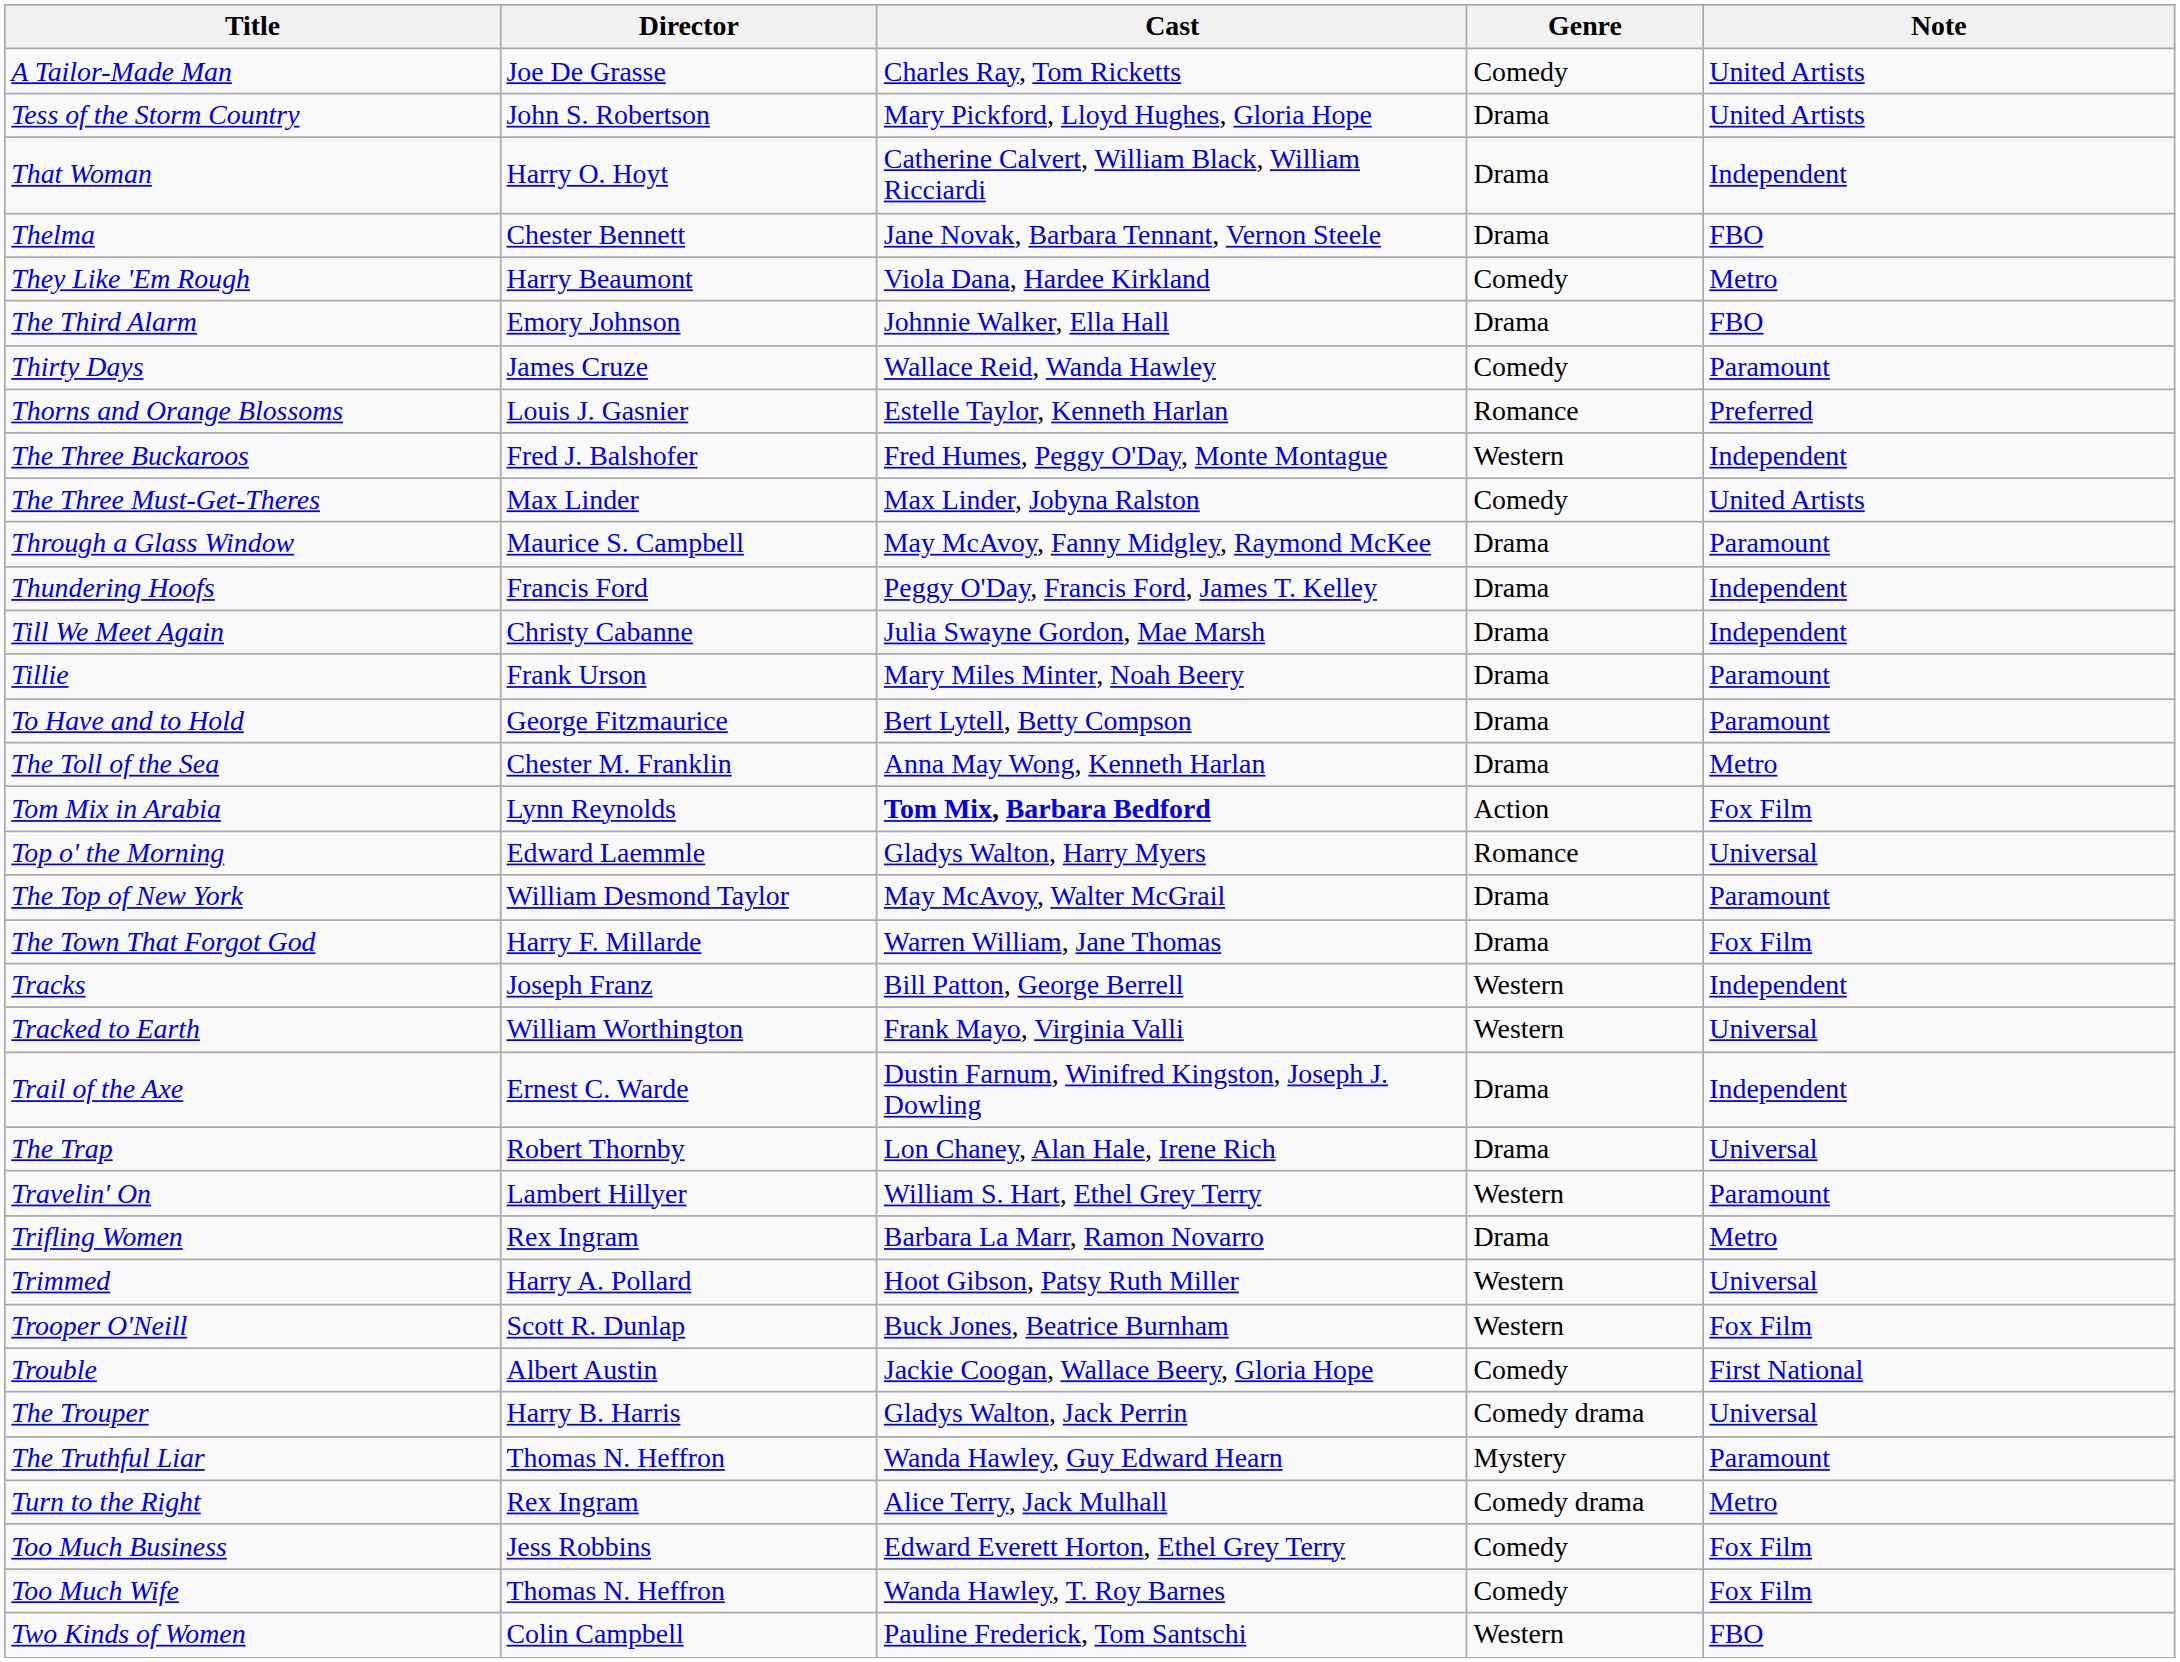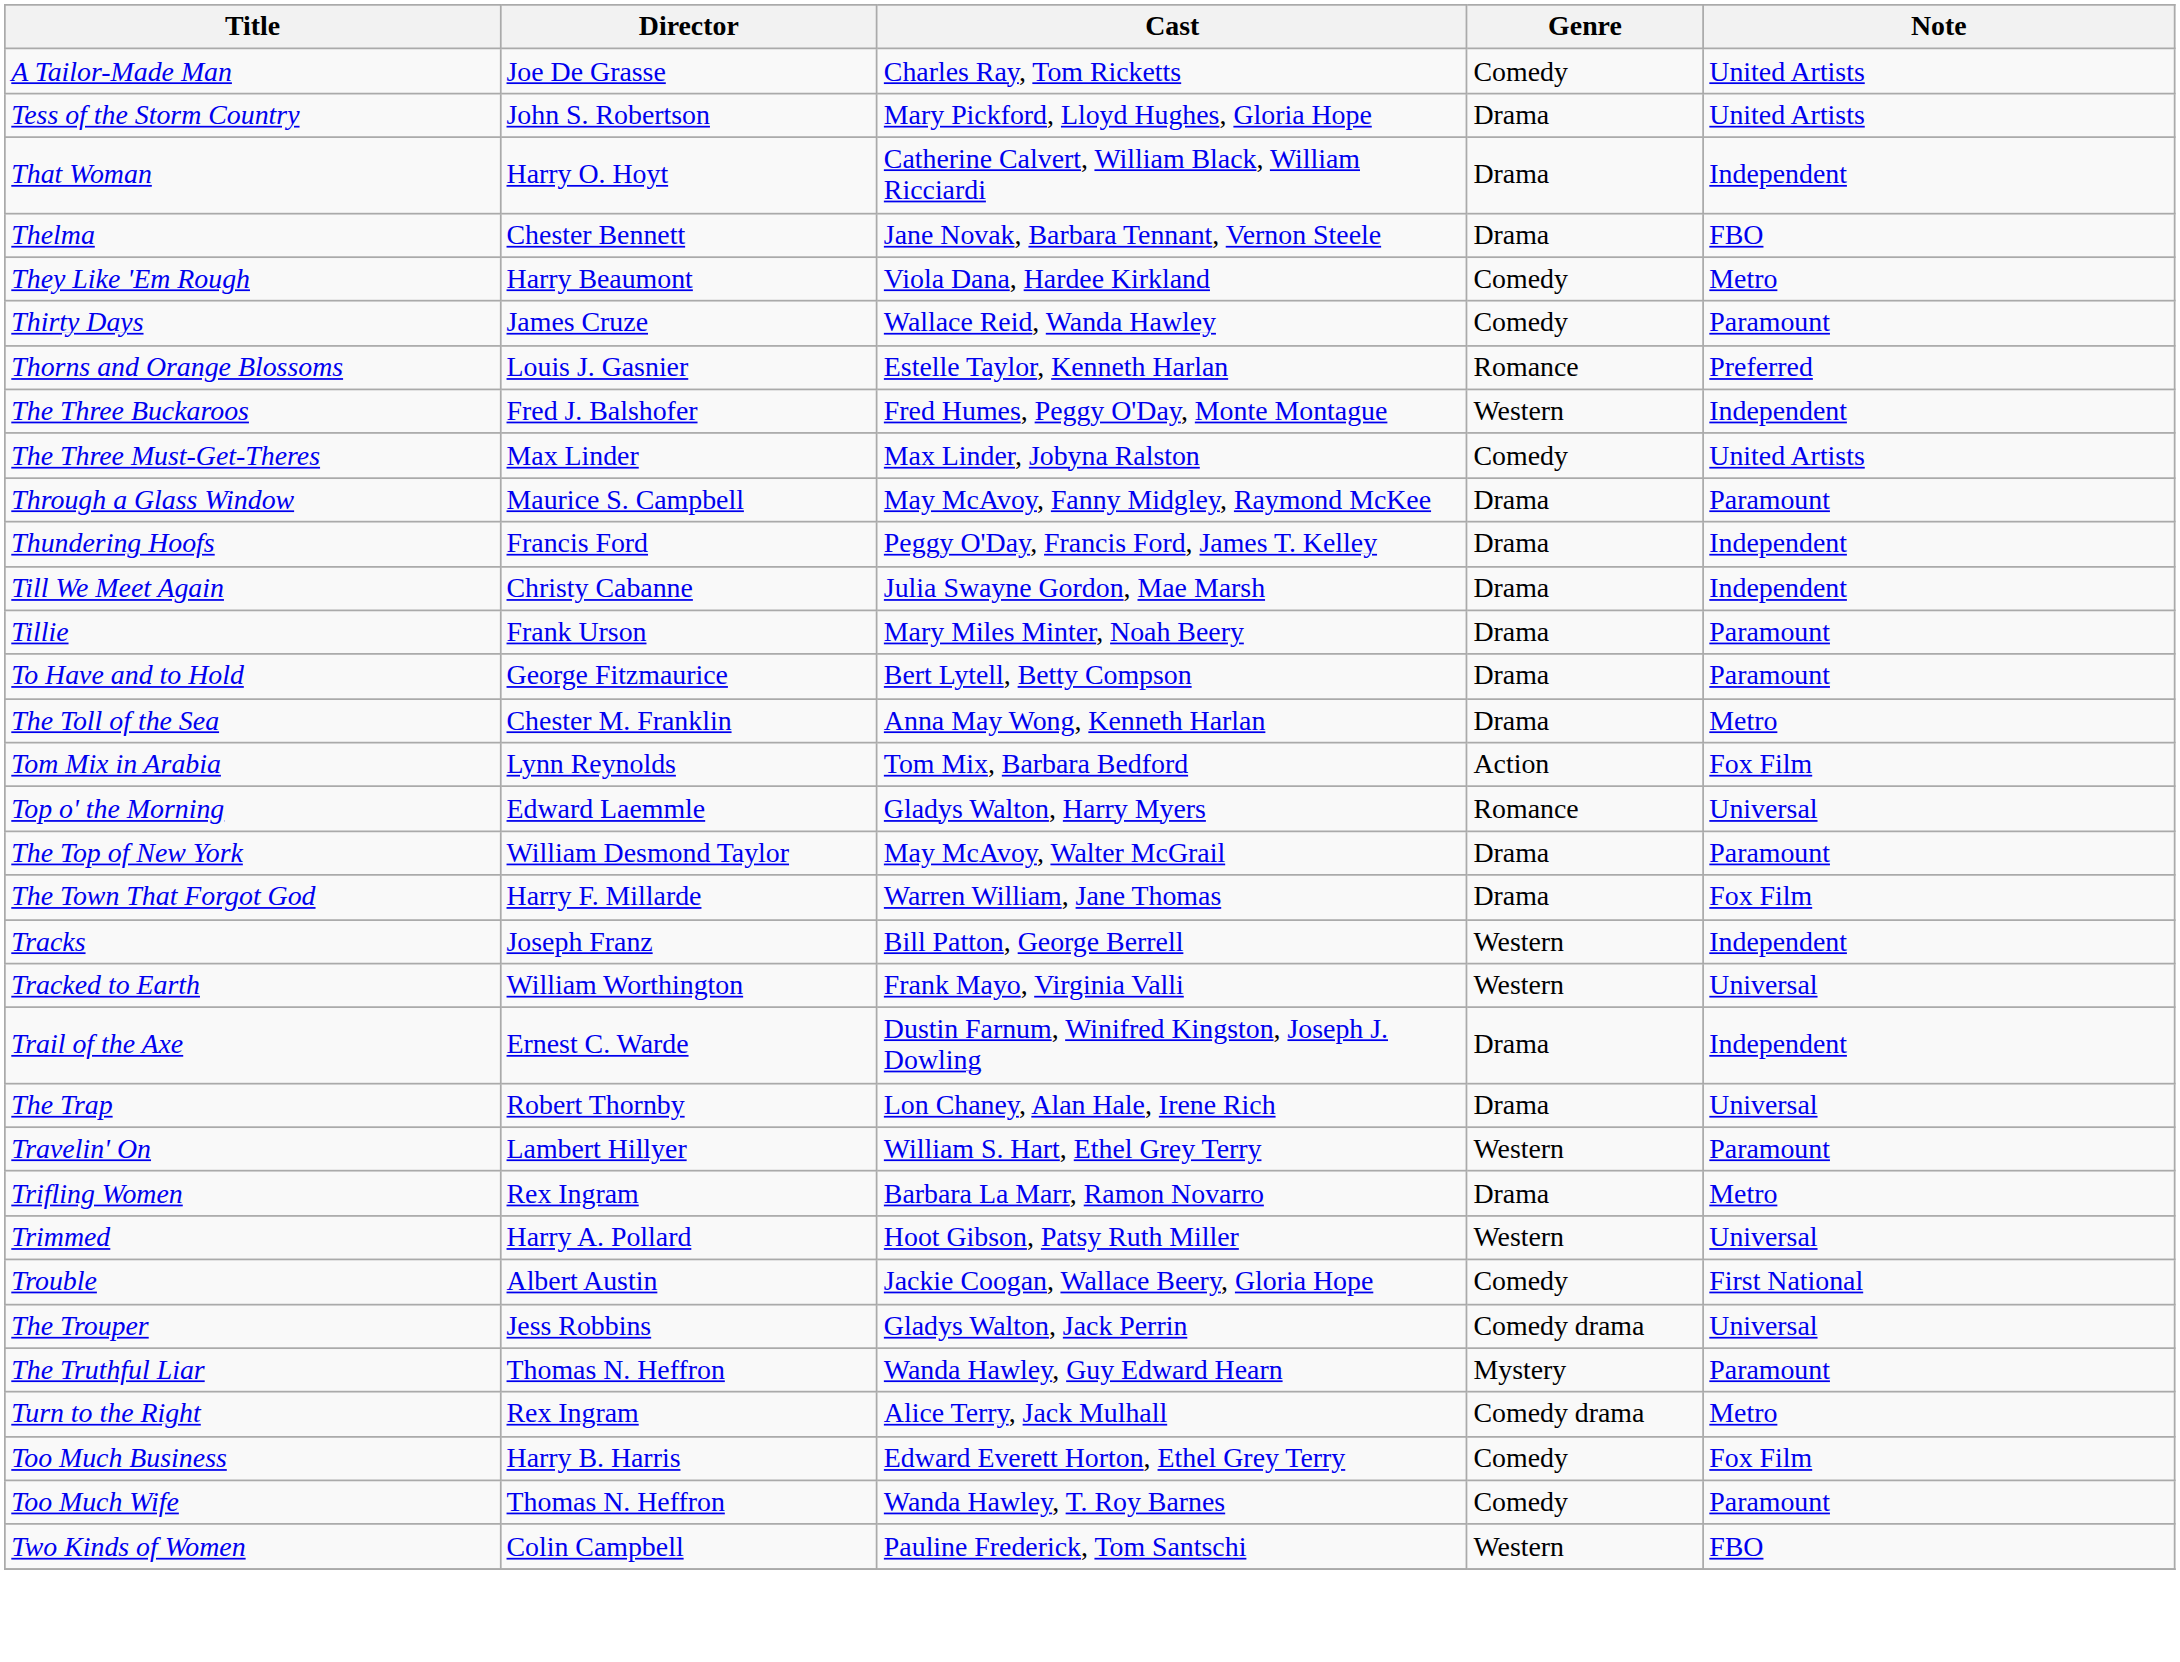 <table class="wikitable">
 <tr>
 <th style="width:21%;">Title</th>
 <th style="width:16%;">Director</th>
 <th style="width:25%;">Cast</th>
 <th style="width:10%;">Genre</th>
 <th style="width:20%;">Note</th>
 </tr>
 <tr>
 <td><em><a href='#'>A Tailor-Made Man</a></em></td>
 <td><a href='#'>Joe De Grasse</a></td>
 <td><a href='#'>Charles Ray</a>, <a href='#'>Tom Ricketts</a></td>
 <td>Comedy</td>
 <td><a href='#'>United Artists</a></td>
 </tr>
 <tr>
 <td><em><a href='#'>Tess of the Storm Country</a></em></td>
 <td><a href='#'>John S. Robertson</a></td>
 <td><a href='#'>Mary Pickford</a>, <a href='#'>Lloyd Hughes</a>, <a href='#'>Gloria Hope</a></td>
 <td>Drama</td>
 <td><a href='#'>United Artists</a></td>
 </tr>
 <tr>
 <td><em><a href='#'>That Woman</a></em></td>
 <td><a href='#'>Harry O. Hoyt</a></td>
 <td><a href='#'>Catherine Calvert</a>, <a href='#'>William Black</a>, <a href='#'>William Ricciardi</a></td>
 <td>Drama</td>
 <td><a href='#'>Independent</a></td>
 </tr>
 <tr>
 <td><em><a href='#'>Thelma</a></em></td>
 <td><a href='#'>Chester Bennett</a></td>
 <td><a href='#'>Jane Novak</a>, <a href='#'>Barbara Tennant</a>, <a href='#'>Vernon Steele</a></td>
 <td>Drama</td>
 <td><a href='#'>FBO</a></td>
 </tr>
 <tr>
 <td><em><a href='#'>They Like 'Em Rough</a></em></td>
 <td><a href='#'>Harry Beaumont</a></td>
 <td><a href='#'>Viola Dana</a>, <a href='#'>Hardee Kirkland</a></td>
 <td>Comedy</td>
 <td><a href='#'>Metro</a></td>
-</tr>
-<tr>
-<td><em><a href='#'>The Third Alarm</a></em></td>
-<td><a href='#'>Emory Johnson</a></td>
-<td><a href='#'>Johnnie Walker</a>, <a href='#'>Ella Hall</a></td>
-<td>Drama</td>
-<td><a href='#'>FBO</a></td>
 </tr>
 <tr>
 <td><em><a href='#'>Thirty Days</a></em></td>
 <td><a href='#'>James Cruze</a></td>
 <td><a href='#'>Wallace Reid</a>, <a href='#'>Wanda Hawley</a></td>
 <td>Comedy</td>
 <td><a href='#'>Paramount</a></td>
 </tr>
 <tr>
 <td><em><a href='#'>Thorns and Orange Blossoms</a></em></td>
 <td><a href='#'>Louis J. Gasnier</a></td>
 <td><a href='#'>Estelle Taylor</a>, <a href='#'>Kenneth Harlan</a></td>
 <td>Romance</td>
 <td><a href='#'>Preferred</a></td>
 </tr>
 <tr>
 <td><em><a href='#'>The Three Buckaroos</a></em></td>
 <td><a href='#'>Fred J. Balshofer</a></td>
 <td><a href='#'>Fred Humes</a>, <a href='#'>Peggy O'Day</a>, <a href='#'>Monte Montague</a></td>
 <td>Western</td>
 <td><a href='#'>Independent</a></td>
 </tr>
 <tr>
 <td><em><a href='#'>The Three Must-Get-Theres</a></em></td>
 <td><a href='#'>Max Linder</a></td>
 <td><a href='#'>Max Linder</a>, <a href='#'>Jobyna Ralston</a></td>
 <td>Comedy</td>
 <td><a href='#'>United Artists</a></td>
 </tr>
 <tr>
 <td><em><a href='#'>Through a Glass Window</a></em></td>
 <td><a href='#'>Maurice S. Campbell</a></td>
 <td><a href='#'>May McAvoy</a>, <a href='#'>Fanny Midgley</a>, <a href='#'>Raymond McKee</a></td>
 <td>Drama</td>
 <td><a href='#'>Paramount</a></td>
 </tr>
 <tr>
 <td><em><a href='#'>Thundering Hoofs</a></em></td>
 <td><a href='#'>Francis Ford</a></td>
 <td><a href='#'>Peggy O'Day</a>, <a href='#'>Francis Ford</a>, <a href='#'>James T. Kelley</a></td>
 <td>Drama</td>
 <td><a href='#'>Independent</a></td>
 </tr>
 <tr>
 <td><em><a href='#'>Till We Meet Again</a></em></td>
 <td><a href='#'>Christy Cabanne</a></td>
 <td><a href='#'>Julia Swayne Gordon</a>, <a href='#'>Mae Marsh</a></td>
 <td>Drama</td>
 <td><a href='#'>Independent</a></td>
 </tr>
 <tr>
 <td><em><a href='#'>Tillie</a></em></td>
 <td><a href='#'>Frank Urson</a></td>
 <td><a href='#'>Mary Miles Minter</a>, <a href='#'>Noah Beery</a></td>
 <td>Drama</td>
 <td><a href='#'>Paramount</a></td>
 </tr>
 <tr>
 <td><em><a href='#'>To Have and to Hold</a></em></td>
 <td><a href='#'>George Fitzmaurice</a></td>
 <td><a href='#'>Bert Lytell</a>, <a href='#'>Betty Compson</a></td>
 <td>Drama</td>
 <td><a href='#'>Paramount</a></td>
 </tr>
 <tr>
 <td><em><a href='#'>The Toll of the Sea</a></em></td>
 <td><a href='#'>Chester M. Franklin</a></td>
 <td><a href='#'>Anna May Wong</a>, <a href='#'>Kenneth Harlan</a></td>
 <td>Drama</td>
 <td><a href='#'>Metro</a></td>
 </tr>
 <tr>
 <td><em><a href='#'>Tom Mix in Arabia</a></em></td>
 <td><a href='#'>Lynn Reynolds</a></td>
-<td><strong><a href='#'>Tom Mix</a>, <a href='#'>Barbara Bedford</a></strong></td>
+<td><a href='#'>Tom Mix</a>, <a href='#'>Barbara Bedford</a></td>
 <td>Action</td>
 <td><a href='#'>Fox Film</a></td>
 </tr>
 <tr>
 <td><em><a href='#'>Top o' the Morning</a></em></td>
 <td><a href='#'>Edward Laemmle</a></td>
 <td><a href='#'>Gladys Walton</a>, <a href='#'>Harry Myers</a></td>
 <td>Romance</td>
 <td><a href='#'>Universal</a></td>
 </tr>
 <tr>
 <td><em><a href='#'>The Top of New York</a></em></td>
 <td><a href='#'>William Desmond Taylor</a></td>
 <td><a href='#'>May McAvoy</a>, <a href='#'>Walter McGrail</a></td>
 <td>Drama</td>
 <td><a href='#'>Paramount</a></td>
 </tr>
 <tr>
 <td><em><a href='#'>The Town That Forgot God</a></em></td>
 <td><a href='#'>Harry F. Millarde</a></td>
 <td><a href='#'>Warren William</a>, <a href='#'>Jane Thomas</a></td>
 <td>Drama</td>
 <td><a href='#'>Fox Film</a></td>
 </tr>
 <tr>
 <td><em><a href='#'>Tracks</a></em></td>
 <td><a href='#'>Joseph Franz</a></td>
 <td><a href='#'>Bill Patton</a>, <a href='#'>George Berrell</a></td>
 <td>Western</td>
 <td><a href='#'>Independent</a></td>
 </tr>
 <tr>
 <td><em><a href='#'>Tracked to Earth</a></em></td>
 <td><a href='#'>William Worthington</a></td>
 <td><a href='#'>Frank Mayo</a>, <a href='#'>Virginia Valli</a></td>
 <td>Western</td>
 <td><a href='#'>Universal</a></td>
 </tr>
 <tr>
 <td><em><a href='#'>Trail of the Axe</a></em></td>
 <td><a href='#'>Ernest C. Warde</a></td>
 <td><a href='#'>Dustin Farnum</a>, <a href='#'>Winifred Kingston</a>, <a href='#'>Joseph J. Dowling</a></td>
 <td>Drama</td>
 <td><a href='#'>Independent</a></td>
 </tr>
 <tr>
 <td><em><a href='#'>The Trap</a></em></td>
 <td><a href='#'>Robert Thornby</a></td>
 <td><a href='#'>Lon Chaney</a>, <a href='#'>Alan Hale</a>, <a href='#'>Irene Rich</a></td>
 <td>Drama</td>
 <td><a href='#'>Universal</a></td>
 </tr>
 <tr>
 <td><em><a href='#'>Travelin' On</a></em></td>
 <td><a href='#'>Lambert Hillyer</a></td>
 <td><a href='#'>William S. Hart</a>, <a href='#'>Ethel Grey Terry</a></td>
 <td>Western</td>
 <td><a href='#'>Paramount</a></td>
 </tr>
 <tr>
 <td><em><a href='#'>Trifling Women</a></em></td>
 <td><a href='#'>Rex Ingram</a></td>
 <td><a href='#'>Barbara La Marr</a>, <a href='#'>Ramon Novarro</a></td>
 <td>Drama</td>
 <td><a href='#'>Metro</a></td>
 </tr>
 <tr>
 <td><em><a href='#'>Trimmed</a></em></td>
 <td><a href='#'>Harry A. Pollard</a></td>
 <td><a href='#'>Hoot Gibson</a>, <a href='#'>Patsy Ruth Miller</a></td>
 <td>Western</td>
 <td><a href='#'>Universal</a></td>
 </tr>
 <tr>
-<td><em><a href='#'>Trooper O'Neill</a></em></td>
-<td><a href='#'>Scott R. Dunlap</a></td>
-<td><a href='#'>Buck Jones</a>, <a href='#'>Beatrice Burnham</a></td>
-<td>Western</td>
-<td><a href='#'>Fox Film</a></td>
-</tr>
-<tr>
 <td><em><a href='#'>Trouble</a></em></td>
 <td><a href='#'>Albert Austin</a></td>
 <td><a href='#'>Jackie Coogan</a>, <a href='#'>Wallace Beery</a>, <a href='#'>Gloria Hope</a></td>
 <td>Comedy</td>
 <td><a href='#'>First National</a></td>
 </tr>
 <tr>
 <td><em><a href='#'>The Trouper</a></em></td>
-<td><a href='#'>Harry B. Harris</a></td>
+<td><a href='#'>Jess Robbins</a></td>
 <td><a href='#'>Gladys Walton</a>, <a href='#'>Jack Perrin</a></td>
 <td>Comedy drama</td>
 <td><a href='#'>Universal</a></td>
 </tr>
 <tr>
 <td><em><a href='#'>The Truthful Liar</a></em></td>
 <td><a href='#'>Thomas N. Heffron</a></td>
 <td><a href='#'>Wanda Hawley</a>, <a href='#'>Guy Edward Hearn</a></td>
 <td>Mystery</td>
 <td><a href='#'>Paramount</a></td>
 </tr>
 <tr>
 <td><em><a href='#'>Turn to the Right</a></em></td>
 <td><a href='#'>Rex Ingram</a></td>
 <td><a href='#'>Alice Terry</a>, <a href='#'>Jack Mulhall</a></td>
 <td>Comedy drama</td>
 <td><a href='#'>Metro</a></td>
 </tr>
 <tr>
 <td><em><a href='#'>Too Much Business</a></em></td>
-<td><a href='#'>Jess Robbins</a></td>
+<td><a href='#'>Harry B. Harris</a></td>
 <td><a href='#'>Edward Everett Horton</a>, <a href='#'>Ethel Grey Terry</a></td>
 <td>Comedy</td>
 <td><a href='#'>Fox Film</a></td>
 </tr>
 <tr>
 <td><em><a href='#'>Too Much Wife</a></em></td>
 <td><a href='#'>Thomas N. Heffron</a></td>
 <td><a href='#'>Wanda Hawley</a>, <a href='#'>T. Roy Barnes</a></td>
 <td>Comedy</td>
-<td><a href='#'>Fox Film</a></td>
+<td><a href='#'>Paramount</a></td>
 </tr>
 <tr>
 <td><em><a href='#'>Two Kinds of Women</a></em></td>
 <td><a href='#'>Colin Campbell</a></td>
 <td><a href='#'>Pauline Frederick</a>, <a href='#'>Tom Santschi</a></td>
 <td>Western</td>
 <td><a href='#'>FBO</a></td>
 </tr>
 <tr>
 </tr>
 </table>
